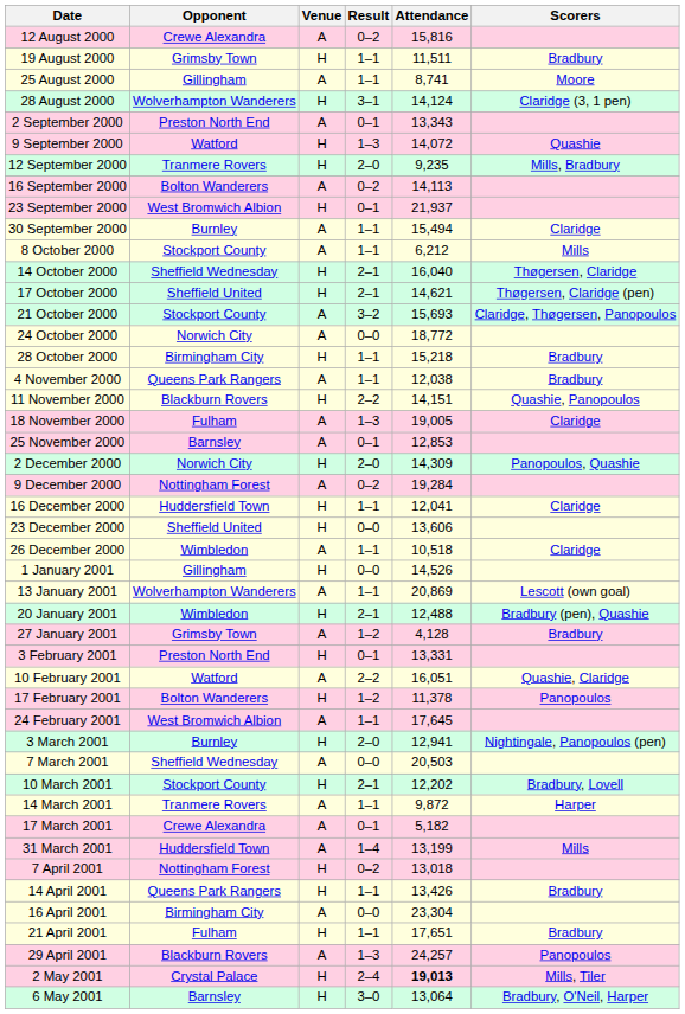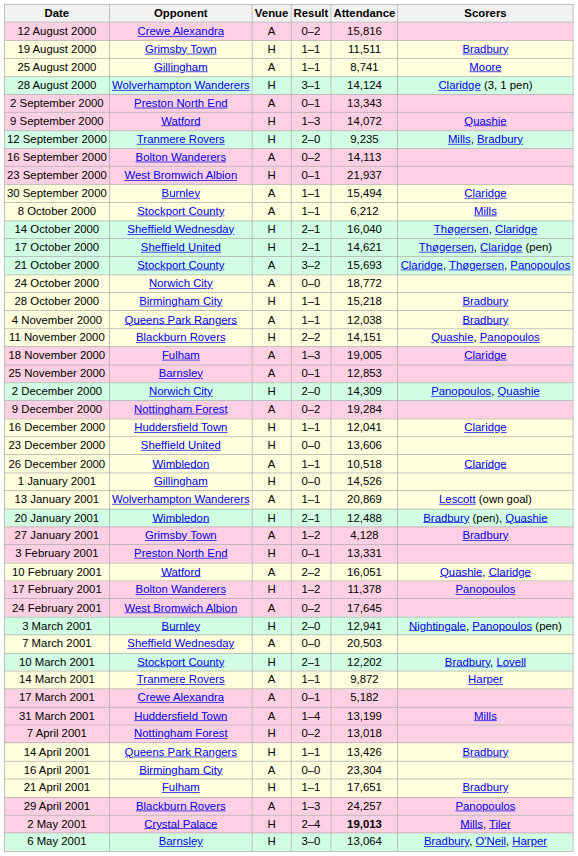 <table class="wikitable sortable" style="font-size:100%; text-align:center">
 <tr>
 <th>Date</th>
 <th>Opponent</th>
 <th>Venue</th>
 <th>Result</th>
 <th>Attendance</th>
 <th>Scorers</th>
 </tr>
 <tr style="background-color: #ffd0e3;">
 <td>12 August 2000</td>
 <td><a href='#'>Crewe Alexandra</a></td>
 <td>A</td>
 <td>0–2</td>
 <td>15,816</td>
 <td></td>
 </tr>
 <tr style="background-color: #ffffdd;">
 <td>19 August 2000</td>
 <td><a href='#'>Grimsby Town</a></td>
 <td>H</td>
 <td>1–1</td>
 <td>11,511</td>
 <td><a href='#'>Bradbury</a></td>
 </tr>
 <tr style="background-color: #ffffdd;">
 <td>25 August 2000</td>
 <td><a href='#'>Gillingham</a></td>
 <td>A</td>
 <td>1–1</td>
 <td>8,741</td>
 <td><a href='#'>Moore</a></td>
 </tr>
 <tr style="background-color: #d0ffe3;">
 <td>28 August 2000</td>
 <td><a href='#'>Wolverhampton Wanderers</a></td>
 <td>H</td>
 <td>3–1</td>
 <td>14,124</td>
 <td><a href='#'>Claridge</a> (3, 1 pen)</td>
 </tr>
 <tr style="background-color: #ffd0e3;">
 <td>2 September 2000</td>
 <td><a href='#'>Preston North End</a></td>
 <td>A</td>
 <td>0–1</td>
 <td>13,343</td>
 <td></td>
 </tr>
 <tr style="background-color: #ffd0e3;">
 <td>9 September 2000</td>
 <td><a href='#'>Watford</a></td>
 <td>H</td>
 <td>1–3</td>
 <td>14,072</td>
 <td><a href='#'>Quashie</a></td>
 </tr>
 <tr style="background-color: #d0ffe3;">
 <td>12 September 2000</td>
 <td><a href='#'>Tranmere Rovers</a></td>
 <td>H</td>
 <td>2–0</td>
 <td>9,235</td>
 <td><a href='#'>Mills</a>, <a href='#'>Bradbury</a></td>
 </tr>
 <tr style="background-color: #ffd0e3;">
 <td>16 September 2000</td>
 <td><a href='#'>Bolton Wanderers</a></td>
 <td>A</td>
 <td>0–2</td>
 <td>14,113</td>
 <td></td>
 </tr>
 <tr style="background-color: #ffd0e3;">
 <td>23 September 2000</td>
 <td><a href='#'>West Bromwich Albion</a></td>
 <td>H</td>
 <td>0–1</td>
 <td>21,937</td>
 <td></td>
 </tr>
 <tr style="background-color: #ffffdd;">
 <td>30 September 2000</td>
 <td><a href='#'>Burnley</a></td>
 <td>A</td>
 <td>1–1</td>
 <td>15,494</td>
 <td><a href='#'>Claridge</a></td>
 </tr>
 <tr style="background-color: #ffffdd;">
 <td>8 October 2000</td>
 <td><a href='#'>Stockport County</a></td>
 <td>A</td>
 <td>1–1</td>
 <td>6,212</td>
 <td><a href='#'>Mills</a></td>
 </tr>
 <tr style="background-color: #d0ffe3;">
 <td>14 October 2000</td>
 <td><a href='#'>Sheffield Wednesday</a></td>
 <td>H</td>
 <td>2–1</td>
 <td>16,040</td>
 <td><a href='#'>Thøgersen</a>, <a href='#'>Claridge</a></td>
 </tr>
 <tr style="background-color: #d0ffe3;">
 <td>17 October 2000</td>
 <td><a href='#'>Sheffield United</a></td>
 <td>H</td>
 <td>2–1</td>
 <td>14,621</td>
 <td><a href='#'>Thøgersen</a>, <a href='#'>Claridge</a> (pen)</td>
 </tr>
 <tr style="background-color: #d0ffe3;">
 <td>21 October 2000</td>
 <td><a href='#'>Stockport County</a></td>
 <td>A</td>
 <td>3–2</td>
 <td>15,693</td>
 <td><a href='#'>Claridge</a>, <a href='#'>Thøgersen</a>, <a href='#'>Panopoulos</a></td>
 </tr>
 <tr style="background-color: #ffffdd;">
 <td>24 October 2000</td>
 <td><a href='#'>Norwich City</a></td>
 <td>A</td>
 <td>0–0</td>
 <td>18,772</td>
 <td></td>
 </tr>
 <tr style="background-color: #ffffdd;">
 <td>28 October 2000</td>
 <td><a href='#'>Birmingham City</a></td>
 <td>H</td>
 <td>1–1</td>
 <td>15,218</td>
 <td><a href='#'>Bradbury</a></td>
 </tr>
 <tr style="background-color: #ffffdd;">
 <td>4 November 2000</td>
 <td><a href='#'>Queens Park Rangers</a></td>
 <td>A</td>
 <td>1–1</td>
 <td>12,038</td>
 <td><a href='#'>Bradbury</a></td>
 </tr>
 <tr style="background-color: #ffffdd;">
 <td>11 November 2000</td>
 <td><a href='#'>Blackburn Rovers</a></td>
 <td>H</td>
 <td>2–2</td>
 <td>14,151</td>
 <td><a href='#'>Quashie</a>, <a href='#'>Panopoulos</a></td>
 </tr>
 <tr style="background-color: #ffd0e3;">
 <td>18 November 2000</td>
 <td><a href='#'>Fulham</a></td>
 <td>A</td>
 <td>1–3</td>
 <td>19,005</td>
 <td><a href='#'>Claridge</a></td>
 </tr>
 <tr style="background-color: #ffd0e3;">
 <td>25 November 2000</td>
 <td><a href='#'>Barnsley</a></td>
 <td>A</td>
 <td>0–1</td>
 <td>12,853</td>
 <td></td>
 </tr>
 <tr style="background-color: #d0ffe3;">
 <td>2 December 2000</td>
 <td><a href='#'>Norwich City</a></td>
 <td>H</td>
 <td>2–0</td>
 <td>14,309</td>
 <td><a href='#'>Panopoulos</a>, <a href='#'>Quashie</a></td>
 </tr>
 <tr style="background-color: #ffd0e3;">
 <td>9 December 2000</td>
 <td><a href='#'>Nottingham Forest</a></td>
 <td>A</td>
 <td>0–2</td>
 <td>19,284</td>
 <td></td>
 </tr>
 <tr style="background-color: #ffffdd;">
 <td>16 December 2000</td>
 <td><a href='#'>Huddersfield Town</a></td>
 <td>H</td>
 <td>1–1</td>
 <td>12,041</td>
 <td><a href='#'>Claridge</a></td>
 </tr>
 <tr style="background-color: #ffffdd;">
 <td>23 December 2000</td>
 <td><a href='#'>Sheffield United</a></td>
 <td>H</td>
 <td>0–0</td>
 <td>13,606</td>
 <td></td>
 </tr>
 <tr style="background-color: #ffffdd;">
 <td>26 December 2000</td>
 <td><a href='#'>Wimbledon</a></td>
 <td>A</td>
 <td>1–1</td>
 <td>10,518</td>
 <td><a href='#'>Claridge</a></td>
 </tr>
 <tr style="background-color: #ffffdd;">
 <td>1 January 2001</td>
 <td><a href='#'>Gillingham</a></td>
 <td>H</td>
 <td>0–0</td>
 <td>14,526</td>
 <td></td>
 </tr>
 <tr style="background-color: #ffffdd;">
 <td>13 January 2001</td>
 <td><a href='#'>Wolverhampton Wanderers</a></td>
 <td>A</td>
 <td>1–1</td>
 <td>20,869</td>
 <td><a href='#'>Lescott</a> (own goal)</td>
 </tr>
 <tr style="background-color: #d0ffe3;">
 <td>20 January 2001</td>
 <td><a href='#'>Wimbledon</a></td>
 <td>H</td>
 <td>2–1</td>
 <td>12,488</td>
 <td><a href='#'>Bradbury</a> (pen), <a href='#'>Quashie</a></td>
 </tr>
 <tr style="background-color: #ffd0e3;">
 <td>27 January 2001</td>
 <td><a href='#'>Grimsby Town</a></td>
 <td>A</td>
 <td>1–2</td>
 <td>4,128</td>
 <td><a href='#'>Bradbury</a></td>
 </tr>
 <tr style="background-color: #ffd0e3;">
 <td>3 February 2001</td>
 <td><a href='#'>Preston North End</a></td>
 <td>H</td>
 <td>0–1</td>
 <td>13,331</td>
 <td></td>
 </tr>
 <tr style="background-color: #ffffdd;">
 <td>10 February 2001</td>
 <td><a href='#'>Watford</a></td>
 <td>A</td>
 <td>2–2</td>
 <td>16,051</td>
 <td><a href='#'>Quashie</a>, <a href='#'>Claridge</a></td>
 </tr>
 <tr style="background-color: #ffd0e3;">
 <td>17 February 2001</td>
 <td><a href='#'>Bolton Wanderers</a></td>
 <td>H</td>
 <td>1–2</td>
 <td>11,378</td>
 <td><a href='#'>Panopoulos</a></td>
 </tr>
 <tr style="background-color: #ffd0e3;">
 <td>24 February 2001</td>
 <td><a href='#'>West Bromwich Albion</a></td>
 <td>A</td>
-<td>1–1</td>
+<td>0–2</td>
 <td>17,645</td>
 <td></td>
 </tr>
 <tr style="background-color: #d0ffe3;">
 <td>3 March 2001</td>
 <td><a href='#'>Burnley</a></td>
 <td>H</td>
 <td>2–0</td>
 <td>12,941</td>
 <td><a href='#'>Nightingale</a>, <a href='#'>Panopoulos</a> (pen)</td>
 </tr>
 <tr style="background-color: #ffffdd;">
 <td>7 March 2001</td>
 <td><a href='#'>Sheffield Wednesday</a></td>
 <td>A</td>
 <td>0–0</td>
 <td>20,503</td>
 <td></td>
 </tr>
 <tr style="background-color: #d0ffe3;">
 <td>10 March 2001</td>
 <td><a href='#'>Stockport County</a></td>
 <td>H</td>
 <td>2–1</td>
 <td>12,202</td>
 <td><a href='#'>Bradbury</a>, <a href='#'>Lovell</a></td>
 </tr>
 <tr style="background-color: #ffffdd;">
 <td>14 March 2001</td>
 <td><a href='#'>Tranmere Rovers</a></td>
 <td>A</td>
 <td>1–1</td>
 <td>9,872</td>
 <td><a href='#'>Harper</a></td>
 </tr>
 <tr style="background-color: #ffd0e3;">
 <td>17 March 2001</td>
 <td><a href='#'>Crewe Alexandra</a></td>
 <td>A</td>
 <td>0–1</td>
 <td>5,182</td>
 <td></td>
 </tr>
 <tr style="background-color: #ffd0e3;">
 <td>31 March 2001</td>
 <td><a href='#'>Huddersfield Town</a></td>
 <td>A</td>
 <td>1–4</td>
 <td>13,199</td>
 <td><a href='#'>Mills</a></td>
 </tr>
 <tr style="background-color: #ffd0e3;">
 <td>7 April 2001</td>
 <td><a href='#'>Nottingham Forest</a></td>
 <td>H</td>
 <td>0–2</td>
 <td>13,018</td>
 <td></td>
 </tr>
 <tr style="background-color: #ffffdd;">
 <td>14 April 2001</td>
 <td><a href='#'>Queens Park Rangers</a></td>
 <td>H</td>
 <td>1–1</td>
 <td>13,426</td>
 <td><a href='#'>Bradbury</a></td>
 </tr>
 <tr style="background-color: #ffffdd;">
 <td>16 April 2001</td>
 <td><a href='#'>Birmingham City</a></td>
 <td>A</td>
 <td>0–0</td>
 <td>23,304</td>
 <td></td>
 </tr>
 <tr style="background-color: #ffffdd;">
 <td>21 April 2001</td>
 <td><a href='#'>Fulham</a></td>
 <td>H</td>
 <td>1–1</td>
 <td>17,651</td>
 <td><a href='#'>Bradbury</a></td>
 </tr>
 <tr style="background-color: #ffd0e3;">
 <td>29 April 2001</td>
 <td><a href='#'>Blackburn Rovers</a></td>
 <td>A</td>
 <td>1–3</td>
 <td>24,257</td>
 <td><a href='#'>Panopoulos</a></td>
 </tr>
 <tr style="background-color: #ffd0e3;">
 <td>2 May 2001</td>
 <td><a href='#'>Crystal Palace</a></td>
 <td>H</td>
 <td>2–4</td>
 <td><strong>19,013</strong></td>
 <td><a href='#'>Mills</a>, <a href='#'>Tiler</a></td>
 </tr>
 <tr style="background-color: #d0ffe3;">
 <td>6 May 2001</td>
 <td><a href='#'>Barnsley</a></td>
 <td>H</td>
 <td>3–0</td>
 <td>13,064</td>
 <td><a href='#'>Bradbury</a>, <a href='#'>O'Neil</a>, <a href='#'>Harper</a></td>
 </tr>
 </table>
